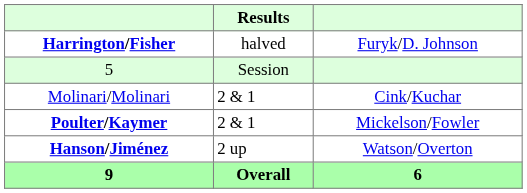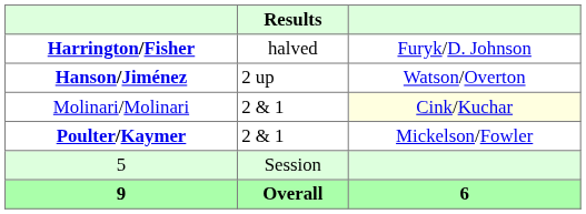 <table border="1" cellpadding="3" style="border-collapse:collapse; text-align:center;">
 <tr style="background:#dfd;">
 <th style="width:12em;"></th>
 <th style="width:5.5em;">Results</th>
 <th style="width:12em;"></th>
 </tr>
 <tr>
 <td><strong><a href='#'>Harrington</a>/<a href='#'>Fisher</a></strong></td>
 <td>halved</td>
 <td><a href='#'>Furyk</a>/<a href='#'>D. Johnson</a></td>
 </tr>
-<tr style="background:#dfd;">
-<td>5</td>
-<td>Session</td>
-<td></td>
+<tr>
+<td><strong><a href='#'>Hanson</a>/<a href='#'>Jiménez</a></strong></td>
+<td align=left> 2 up</td>
+<td><a href='#'>Watson</a>/<a href='#'>Overton</a></td>
 </tr>
 <tr>
 <td><a href='#'>Molinari</a>/<a href='#'>Molinari</a></td>
 <td align=left> 2 & 1</td>
-<td><a href='#'>Cink</a>/<a href='#'>Kuchar</a></td>
+<td style="background: lightyellow;"><a href='#'>Cink</a>/<a href='#'>Kuchar</a></td>
 </tr>
 <tr>
 <td><strong><a href='#'>Poulter</a>/<a href='#'>Kaymer</a></strong></td>
 <td align=left> 2 & 1</td>
 <td><a href='#'>Mickelson</a>/<a href='#'>Fowler</a></td>
 </tr>
-<tr>
-<td><strong><a href='#'>Hanson</a>/<a href='#'>Jiménez</a></strong></td>
-<td align=left> 2 up</td>
-<td><a href='#'>Watson</a>/<a href='#'>Overton</a></td>
+<tr style="background:#dfd;">
+<td>5</td>
+<td>Session</td>
+<td></td>
 </tr>
 <tr style="background:#afa;">
 <th>9</th>
 <th>Overall</th>
 <th>6</th>
 </tr>
 </table>
